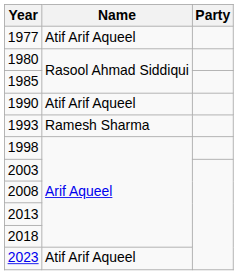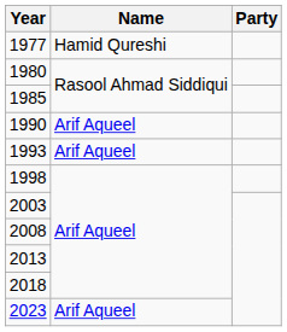 <table class="wikitable sortable">
 <tr>
 <th>Year</th>
 <th>Name</th>
 <th colspan=2>Party</th>
 </tr>
 <tr>
 <td>1977</td>
-<td>Atif Arif Aqueel</td>
+<td>Hamid Qureshi</td>
 <td></td>
 </tr>
 <tr>
 <td>1980</td>
 <td rowspan=2>Rasool Ahmad Siddiqui</td>
 <td></td>
 </tr>
 <tr>
 <td>1985</td>
 <td></td>
 </tr>
 <tr>
 <td>1990</td>
-<td>Atif Arif Aqueel</td>
+<td><a href='#'>Arif Aqueel</a></td>
 <td></td>
 </tr>
 <tr>
 <td>1993</td>
-<td>Ramesh Sharma</td>
+<td><a href='#'>Arif Aqueel</a></td>
 <td></td>
 </tr>
 <tr>
 <td>1998</td>
 <td rowspan=5><a href='#'>Arif Aqueel</a></td>
 <td></td>
 </tr>
 <tr>
 <td>2003</td>
 </tr>
 <tr>
 <td>2008</td>
 </tr>
 <tr>
 <td>2013</td>
 </tr>
 <tr>
 <td>2018</td>
 </tr>
 <tr>
 <td><a href='#'>2023</a></td>
-<td>Atif Arif Aqueel</td>
+<td><a href='#'>Arif Aqueel</a></td>
 </tr>
 </table>
